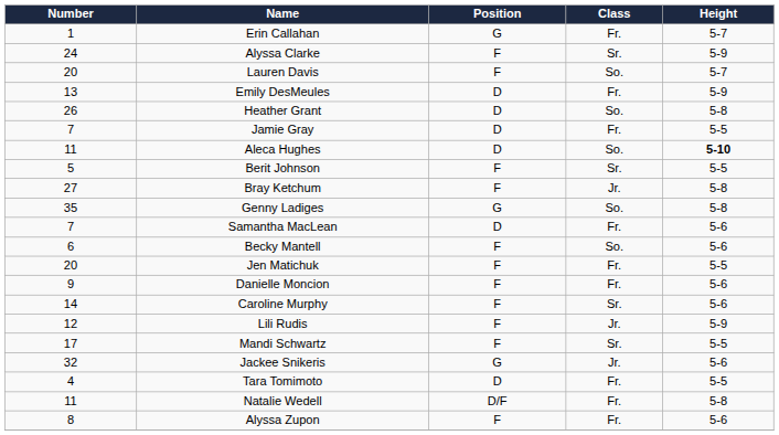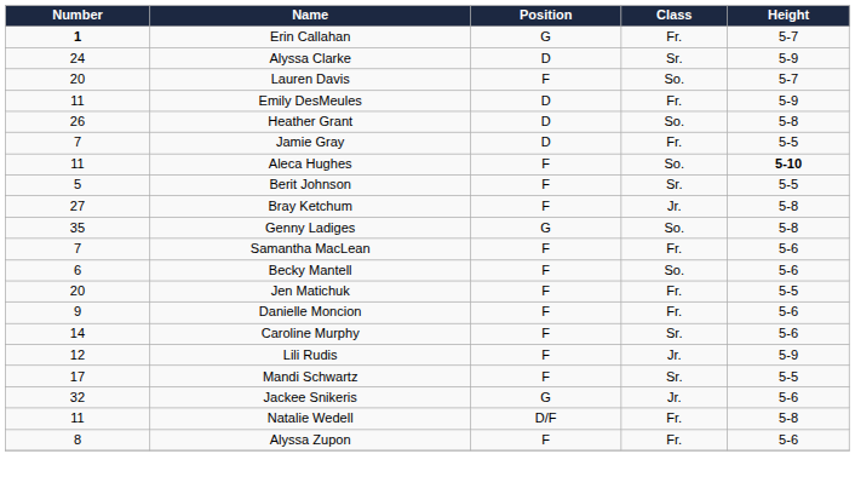 <table class="wikitable" width="80%">
 <tr align="center"  style="background:#1c2841;color:#FFFFFF;">
 <td><strong>Number</strong></td>
 <td><strong>Name</strong></td>
 <td><strong>Position</strong></td>
 <td><strong>Class</strong></td>
 <td><strong>Height</strong></td>
 </tr>
 <tr align="center" bgcolor="">
-<td>1</td>
+<td><strong>1</strong></td>
 <td>Erin Callahan</td>
 <td>G</td>
 <td>Fr.</td>
 <td>5-7</td>
 </tr>
 <tr align="center" bgcolor="">
 <td>24</td>
 <td>Alyssa Clarke</td>
-<td>F</td>
+<td>D</td>
 <td>Sr.</td>
 <td>5-9</td>
 </tr>
 <tr align="center" bgcolor="">
 <td>20</td>
 <td>Lauren Davis</td>
 <td>F</td>
 <td>So.</td>
 <td>5-7</td>
 </tr>
 <tr align="center" bgcolor="">
-<td>13</td>
+<td>11</td>
 <td>Emily DesMeules</td>
 <td>D</td>
 <td>Fr.</td>
 <td>5-9</td>
 </tr>
 <tr align="center" bgcolor="">
 <td>26</td>
 <td>Heather Grant</td>
 <td>D</td>
 <td>So.</td>
 <td>5-8</td>
 </tr>
 <tr align="center" bgcolor="">
 <td>7</td>
 <td>Jamie Gray</td>
 <td>D</td>
 <td>Fr.</td>
 <td>5-5</td>
 </tr>
 <tr align="center" bgcolor="">
 <td>11</td>
 <td>Aleca Hughes</td>
-<td>D</td>
+<td>F</td>
 <td>So.</td>
 <td><strong>5-10</strong></td>
 </tr>
 <tr align="center" bgcolor="">
 <td>5</td>
 <td>Berit Johnson</td>
 <td>F</td>
 <td>Sr.</td>
 <td>5-5</td>
 </tr>
 <tr align="center" bgcolor="">
 <td>27</td>
 <td>Bray Ketchum</td>
 <td>F</td>
 <td>Jr.</td>
 <td>5-8</td>
 </tr>
 <tr align="center" bgcolor="">
 <td>35</td>
 <td>Genny Ladiges</td>
 <td>G</td>
 <td>So.</td>
 <td>5-8</td>
 </tr>
 <tr align="center" bgcolor="">
 <td>7</td>
 <td>Samantha MacLean</td>
-<td>D</td>
+<td>F</td>
 <td>Fr.</td>
 <td>5-6</td>
 </tr>
 <tr align="center" bgcolor="">
 <td>6</td>
 <td>Becky Mantell</td>
 <td>F</td>
 <td>So.</td>
 <td>5-6</td>
 </tr>
 <tr align="center" bgcolor="">
 <td>20</td>
 <td>Jen Matichuk</td>
 <td>F</td>
 <td>Fr.</td>
 <td>5-5</td>
 </tr>
 <tr align="center" bgcolor="">
 <td>9</td>
 <td>Danielle Moncion</td>
 <td>F</td>
 <td>Fr.</td>
 <td>5-6</td>
 </tr>
 <tr align="center" bgcolor="">
 <td>14</td>
 <td>Caroline Murphy</td>
 <td>F</td>
 <td>Sr.</td>
 <td>5-6</td>
 </tr>
 <tr align="center" bgcolor="">
 <td>12</td>
 <td>Lili Rudis</td>
 <td>F</td>
 <td>Jr.</td>
 <td>5-9</td>
 </tr>
 <tr align="center" bgcolor="">
 <td>17</td>
 <td>Mandi Schwartz</td>
 <td>F</td>
 <td>Sr.</td>
 <td>5-5</td>
 </tr>
 <tr align="center" bgcolor="">
 <td>32</td>
 <td>Jackee Snikeris</td>
 <td>G</td>
 <td>Jr.</td>
 <td>5-6</td>
 </tr>
 <tr align="center" bgcolor="">
-<td>4</td>
-<td>Tara Tomimoto</td>
-<td>D</td>
-<td>Fr.</td>
-<td>5-5</td>
-</tr>
-<tr align="center" bgcolor="">
 <td>11</td>
 <td>Natalie Wedell</td>
 <td>D/F</td>
 <td>Fr.</td>
 <td>5-8</td>
 </tr>
 <tr align="center" bgcolor="">
 <td>8</td>
 <td>Alyssa Zupon</td>
 <td>F</td>
 <td>Fr.</td>
 <td>5-6</td>
 </tr>
 <tr align="center" bgcolor="">
 </tr>
 </table>
